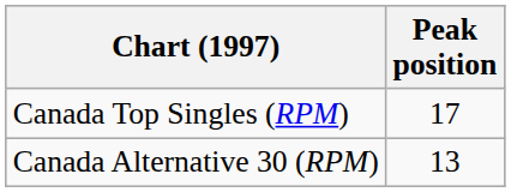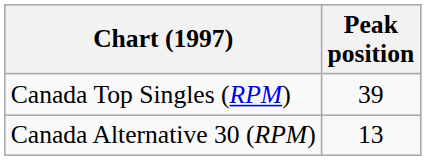 <table class="wikitable">
 <tr>
 <th>Chart (1997)</th>
 <th>Peak<br>position</th>
 </tr>
 <tr>
 <td>Canada Top Singles (<em><a href='#'>RPM</a></em>)</td>
-<td align="center">17</td>
+<td align="center">39</td>
 </tr>
 <tr>
 <td>Canada Alternative 30 (<em>RPM</em>)</td>
 <td align="center">13</td>
 </tr>
 </table>
